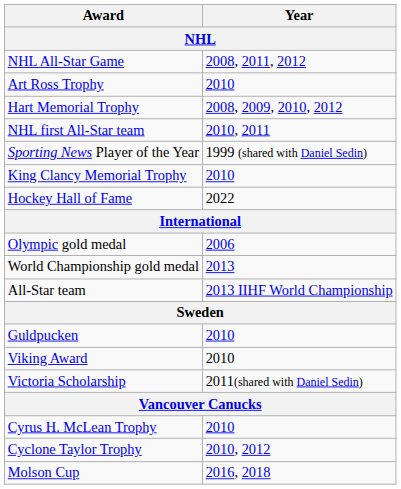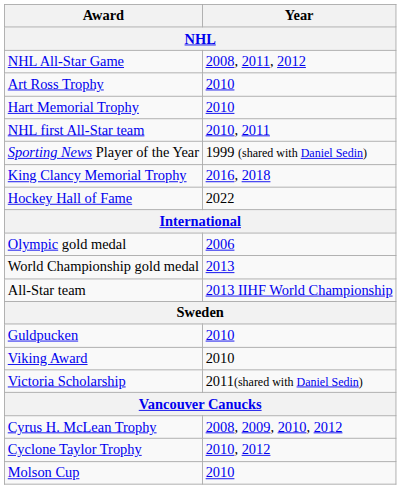 <table class="wikitable">
 <tr>
 <th>Award</th>
 <th>Year</th>
 </tr>
 <tr>
 <th colspan="3"><a href='#'>NHL</a></th>
 </tr>
 <tr>
 <td><a href='#'>NHL All-Star Game</a></td>
 <td><a href='#'>2008</a>, <a href='#'>2011</a>, <a href='#'>2012</a></td>
 </tr>
 <tr>
 <td><a href='#'>Art Ross Trophy</a></td>
 <td><a href='#'>2010</a></td>
 </tr>
 <tr>
 <td><a href='#'>Hart Memorial Trophy</a></td>
-<td><a href='#'>2008</a>, <a href='#'>2009</a>, <a href='#'>2010</a>, <a href='#'>2012</a></td>
+<td><a href='#'>2010</a></td>
 </tr>
 <tr>
 <td><a href='#'>NHL first All-Star team</a></td>
 <td><a href='#'>2010</a>, <a href='#'>2011</a></td>
 </tr>
 <tr>
 <td><em><a href='#'>Sporting News</a></em> Player of the Year</td>
 <td>1999 <small>(shared with <a href='#'>Daniel Sedin</a>)</small></td>
 </tr>
 <tr>
 <td><a href='#'>King Clancy Memorial Trophy</a></td>
-<td><a href='#'>2010</a></td>
+<td><a href='#'>2016</a>, <a href='#'>2018</a></td>
 </tr>
 <tr>
 <td><a href='#'>Hockey Hall of Fame</a></td>
 <td>2022</td>
 </tr>
 <tr>
 <th colspan="3"><a href='#'>International</a></th>
 </tr>
 <tr>
 <td><a href='#'>Olympic</a> gold medal</td>
 <td><a href='#'>2006</a></td>
 </tr>
 <tr>
 <td>World Championship gold medal</td>
 <td><a href='#'>2013</a></td>
 </tr>
 <tr>
 <td>All-Star team</td>
 <td><a href='#'>2013 IIHF World Championship</a></td>
 </tr>
 <tr>
 <th colspan="3">Sweden</th>
 </tr>
 <tr>
 <td><a href='#'>Guldpucken</a></td>
 <td><a href='#'>2010</a></td>
 </tr>
 <tr>
 <td><a href='#'>Viking Award</a></td>
 <td>2010</td>
 </tr>
 <tr>
 <td><a href='#'>Victoria Scholarship</a></td>
 <td>2011<small>(shared with <a href='#'>Daniel Sedin</a>)</small></td>
 </tr>
 <tr>
 <th colspan="3"><a href='#'>Vancouver Canucks</a></th>
 </tr>
 <tr>
 <td><a href='#'>Cyrus H. McLean Trophy</a></td>
-<td><a href='#'>2010</a></td>
+<td><a href='#'>2008</a>, <a href='#'>2009</a>, <a href='#'>2010</a>, <a href='#'>2012</a></td>
 </tr>
 <tr>
 <td><a href='#'>Cyclone Taylor Trophy</a></td>
 <td><a href='#'>2010</a>, <a href='#'>2012</a></td>
 </tr>
 <tr>
 <td><a href='#'>Molson Cup</a></td>
-<td><a href='#'>2016</a>, <a href='#'>2018</a></td>
+<td><a href='#'>2010</a></td>
 </tr>
 </table>
